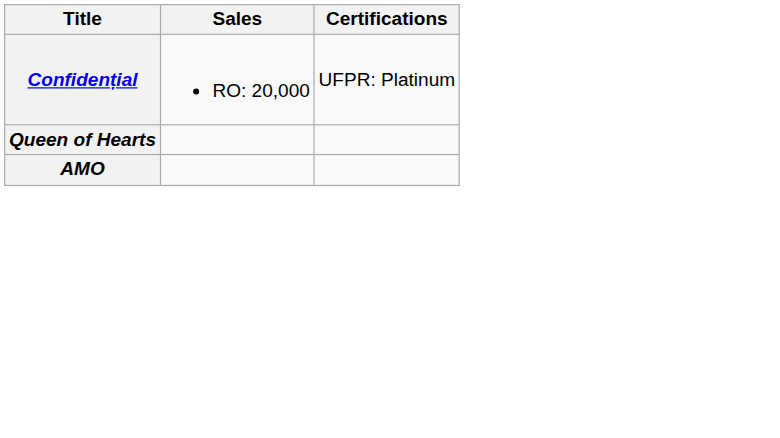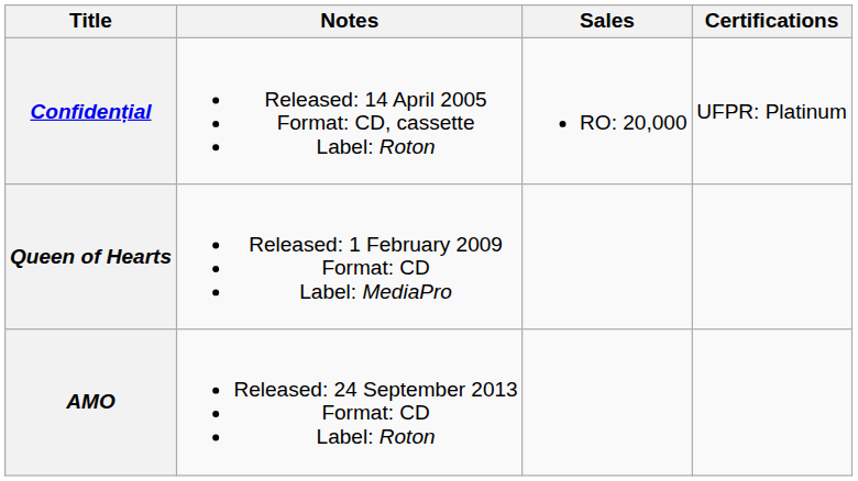 <table class="wikitable plainrowheaders" style="text-align:center;">
 <tr>
 <th scope="col">Title</th>
+<th scope="col">Notes</th>
 <th scope="col">Sales</th>
 <th scope="col">Certifications</th>
 </tr>
 <tr>
 <th><em><a href='#'>Confidențial</a></em></th>
+<td><br><ul><li>Released: 14 April 2005</li><li>Format: CD, cassette</li><li>Label: <em>Roton</em></li></ul></td>
 <td><br><ul><li>RO: 20,000</li></ul></td>
 <td>UFPR: Platinum</td>
 </tr>
 <tr>
 <th><em>Queen of Hearts</em></th>
+<td><br><ul><li>Released: 1 February 2009</li><li>Format: CD</li><li>Label: <em>MediaPro</em></li></ul></td>
 <td></td>
 <td></td>
 </tr>
 <tr>
 <th><em>AMO</em></th>
+<td><br><ul><li>Released: 24 September 2013</li><li>Format: CD</li><li>Label: <em>Roton</em></li></ul></td>
 <td></td>
 <td></td>
 </tr>
 </table>
